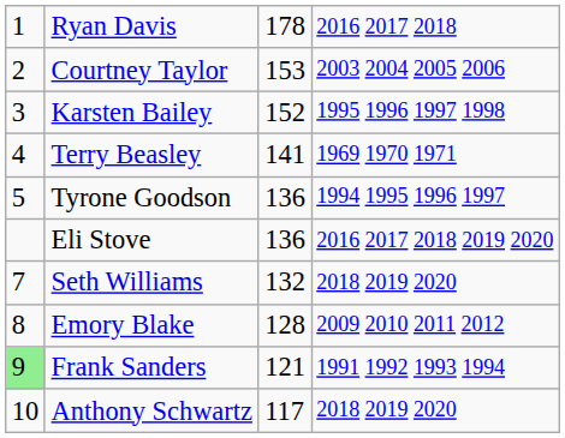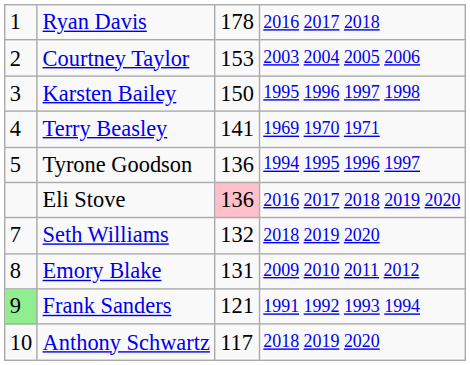 <table class="wikitable">
 <tr>
 <td>1</td>
 <td><a href='#'>Ryan Davis</a></td>
 <td>178</td>
 <td style="font-size:80%;"><a href='#'>2016</a> <a href='#'>2017</a> <a href='#'>2018</a></td>
 </tr>
 <tr>
 <td>2</td>
 <td><a href='#'>Courtney Taylor</a></td>
 <td>153</td>
 <td style="font-size:80%;"><a href='#'>2003</a> <a href='#'>2004</a> <a href='#'>2005</a> <a href='#'>2006</a></td>
 </tr>
 <tr>
 <td>3</td>
 <td><a href='#'>Karsten Bailey</a></td>
-<td>152</td>
+<td>150</td>
 <td style="font-size:80%;"><a href='#'>1995</a> <a href='#'>1996</a> <a href='#'>1997</a> <a href='#'>1998</a></td>
 </tr>
 <tr>
 <td>4</td>
 <td><a href='#'>Terry Beasley</a></td>
 <td>141</td>
 <td style="font-size:80%;"><a href='#'>1969</a> <a href='#'>1970</a> <a href='#'>1971</a></td>
 </tr>
 <tr>
 <td>5</td>
 <td>Tyrone Goodson</td>
 <td>136</td>
 <td style="font-size:80%;"><a href='#'>1994</a> <a href='#'>1995</a> <a href='#'>1996</a> <a href='#'>1997</a></td>
 </tr>
 <tr>
 <td></td>
 <td>Eli Stove</td>
-<td>136</td>
+<td style="background: pink;">136</td>
 <td style="font-size:80%;"><a href='#'>2016</a> <a href='#'>2017</a> <a href='#'>2018</a> <a href='#'>2019</a> <a href='#'>2020</a></td>
 </tr>
 <tr>
 <td>7</td>
 <td><a href='#'>Seth Williams</a></td>
 <td>132</td>
 <td style="font-size:80%;"><a href='#'>2018</a> <a href='#'>2019</a> <a href='#'>2020</a></td>
 </tr>
 <tr>
 <td>8</td>
 <td><a href='#'>Emory Blake</a></td>
-<td>128</td>
+<td>131</td>
 <td style="font-size:80%;"><a href='#'>2009</a> <a href='#'>2010</a> <a href='#'>2011</a> <a href='#'>2012</a></td>
 </tr>
 <tr>
 <td style="background: lightgreen;">9</td>
 <td><a href='#'>Frank Sanders</a></td>
 <td>121</td>
 <td style="font-size:80%;"><a href='#'>1991</a> <a href='#'>1992</a> <a href='#'>1993</a> <a href='#'>1994</a></td>
 </tr>
 <tr>
 <td>10</td>
 <td><a href='#'>Anthony Schwartz</a></td>
 <td>117</td>
 <td style="font-size:80%;"><a href='#'>2018</a> <a href='#'>2019</a> <a href='#'>2020</a></td>
 </tr>
 </table>
